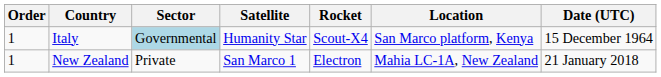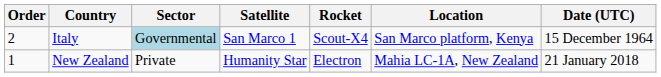 <table class="wikitable">
 <tr>
 <th>Order</th>
 <th>Country</th>
 <th>Sector</th>
 <th>Satellite</th>
 <th>Rocket</th>
 <th>Location</th>
 <th>Date (UTC)</th>
 </tr>
 <tr>
-<td scope="row">1</td>
+<td scope="row">2</td>
 <td> <a href='#'>Italy</a></td>
 <td style="background: lightblue;">Governmental</td>
-<td><a href='#'>Humanity Star</a></td>
+<td><a href='#'>San Marco 1</a></td>
 <td><a href='#'>Scout-X4</a></td>
 <td><a href='#'>San Marco platform</a>, <a href='#'>Kenya</a></td>
 <td>15 December 1964</td>
 </tr>
 <tr>
 <td scope="row">1</td>
 <td> <a href='#'>New Zealand</a></td>
 <td>Private</td>
-<td><a href='#'>San Marco 1</a></td>
+<td><a href='#'>Humanity Star</a></td>
 <td><a href='#'>Electron</a></td>
 <td><a href='#'>Mahia LC-1A</a>, <a href='#'>New Zealand</a></td>
 <td>21 January 2018</td>
 </tr>
 </table>
